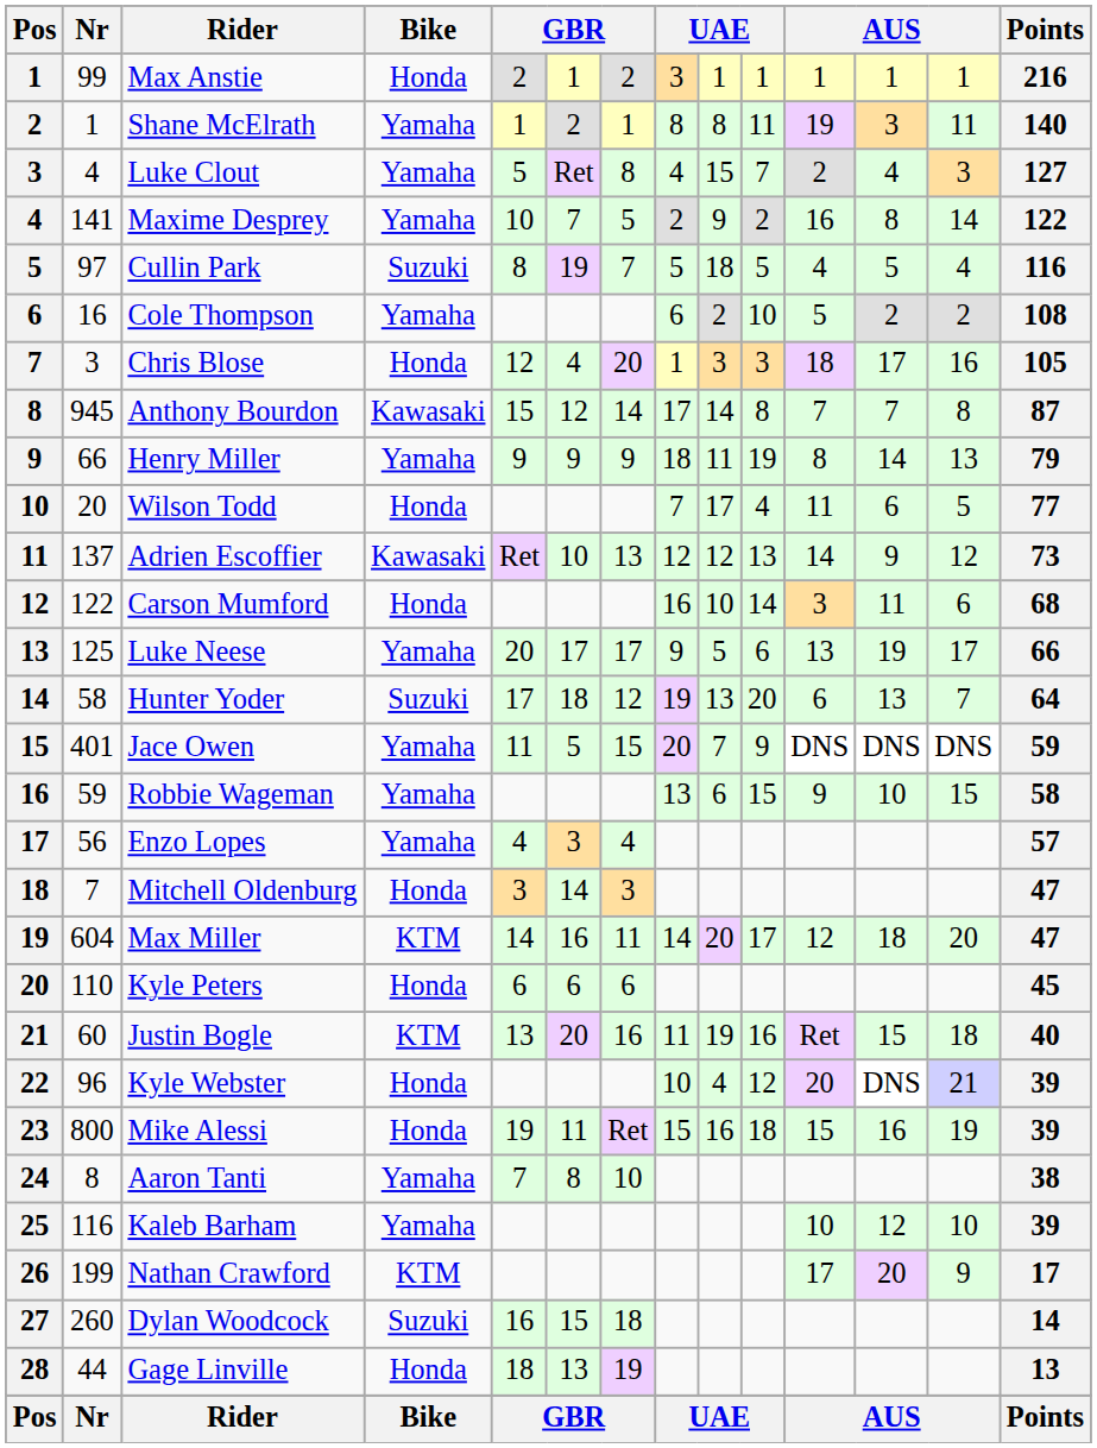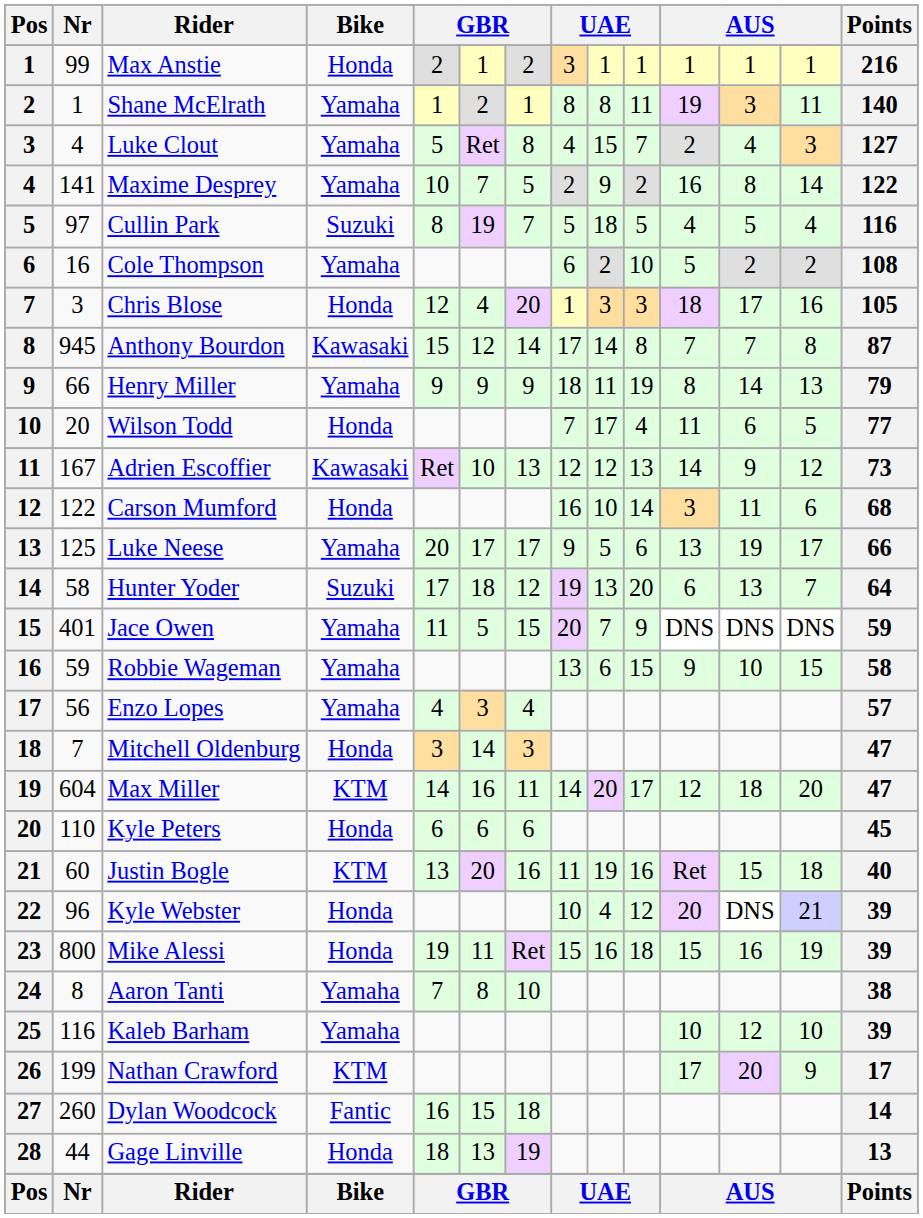 <table class="wikitable" style="font-size: 80%; text-align:center">
 <tr valign="top">
 <th valign="middle">Pos</th>
 <th valign="middle">Nr</th>
 <th valign="middle">Rider</th>
 <th valign="middle">Bike</th>
 <th colspan=3><a href='#'>GBR</a><br></th>
 <th colspan=3><a href='#'>UAE</a><br></th>
 <th colspan=3><a href='#'>AUS</a><br></th>
 <th valign="middle">Points</th>
 </tr>
 <tr>
 <th>1</th>
 <td>99</td>
 <td align=left> <a href='#'>Max Anstie</a></td>
 <td><a href='#'>Honda</a></td>
 <td style="background:#dfdfdf;">2</td>
 <td style="background:#ffffbf;">1</td>
 <td style="background:#dfdfdf;">2</td>
 <td style="background:#ffdf9f;">3</td>
 <td style="background:#ffffbf;">1</td>
 <td style="background:#ffffbf;">1</td>
 <td style="background:#ffffbf;">1</td>
 <td style="background:#ffffbf;">1</td>
 <td style="background:#ffffbf;">1</td>
 <th>216</th>
 </tr>
 <tr>
 <th>2</th>
 <td>1</td>
 <td align=left> <a href='#'>Shane McElrath</a></td>
 <td><a href='#'>Yamaha</a></td>
 <td style="background:#ffffbf;">1</td>
 <td style="background:#dfdfdf;">2</td>
 <td style="background:#ffffbf;">1</td>
 <td style="background:#dfffdf;">8</td>
 <td style="background:#dfffdf;">8</td>
 <td style="background:#dfffdf;">11</td>
 <td style="background:#efcfff;">19</td>
 <td style="background:#ffdf9f;">3</td>
 <td style="background:#dfffdf;">11</td>
 <th>140</th>
 </tr>
 <tr>
 <th>3</th>
 <td>4</td>
 <td align=left> <a href='#'>Luke Clout</a></td>
 <td><a href='#'>Yamaha</a></td>
 <td style="background:#dfffdf;">5</td>
 <td style="background:#efcfff;">Ret</td>
 <td style="background:#dfffdf;">8</td>
 <td style="background:#dfffdf;">4</td>
 <td style="background:#dfffdf;">15</td>
 <td style="background:#dfffdf;">7</td>
 <td style="background:#dfdfdf;">2</td>
 <td style="background:#dfffdf;">4</td>
 <td style="background:#ffdf9f;">3</td>
 <th>127</th>
 </tr>
 <tr>
 <th>4</th>
 <td>141</td>
 <td align=left> <a href='#'>Maxime Desprey</a></td>
 <td><a href='#'>Yamaha</a></td>
 <td style="background:#dfffdf;">10</td>
 <td style="background:#dfffdf;">7</td>
 <td style="background:#dfffdf;">5</td>
 <td style="background:#dfdfdf;">2</td>
 <td style="background:#dfffdf;">9</td>
 <td style="background:#dfdfdf;">2</td>
 <td style="background:#dfffdf;">16</td>
 <td style="background:#dfffdf;">8</td>
 <td style="background:#dfffdf;">14</td>
 <th>122</th>
 </tr>
 <tr>
 <th>5</th>
 <td>97</td>
 <td align=left> <a href='#'>Cullin Park</a></td>
 <td><a href='#'>Suzuki</a></td>
 <td style="background:#dfffdf;">8</td>
 <td style="background:#efcfff;">19</td>
 <td style="background:#dfffdf;">7</td>
 <td style="background:#dfffdf;">5</td>
 <td style="background:#dfffdf;">18</td>
 <td style="background:#dfffdf;">5</td>
 <td style="background:#dfffdf;">4</td>
 <td style="background:#dfffdf;">5</td>
 <td style="background:#dfffdf;">4</td>
 <th>116</th>
 </tr>
 <tr>
 <th>6</th>
 <td>16</td>
 <td align=left> <a href='#'>Cole Thompson</a></td>
 <td><a href='#'>Yamaha</a></td>
 <td></td>
 <td></td>
 <td></td>
 <td style="background:#dfffdf;">6</td>
 <td style="background:#dfdfdf;">2</td>
 <td style="background:#dfffdf;">10</td>
 <td style="background:#dfffdf;">5</td>
 <td style="background:#dfdfdf;">2</td>
 <td style="background:#dfdfdf;">2</td>
 <th>108</th>
 </tr>
 <tr>
 <th>7</th>
 <td>3</td>
 <td align=left> <a href='#'>Chris Blose</a></td>
 <td><a href='#'>Honda</a></td>
 <td style="background:#dfffdf;">12</td>
 <td style="background:#dfffdf;">4</td>
 <td style="background:#efcfff;">20</td>
 <td style="background:#ffffbf;">1</td>
 <td style="background:#ffdf9f;">3</td>
 <td style="background:#ffdf9f;">3</td>
 <td style="background:#efcfff;">18</td>
 <td style="background:#dfffdf;">17</td>
 <td style="background:#dfffdf;">16</td>
 <th>105</th>
 </tr>
 <tr>
 <th>8</th>
 <td>945</td>
 <td align=left> <a href='#'>Anthony Bourdon</a></td>
 <td><a href='#'>Kawasaki</a></td>
 <td style="background:#dfffdf;">15</td>
 <td style="background:#dfffdf;">12</td>
 <td style="background:#dfffdf;">14</td>
 <td style="background:#dfffdf;">17</td>
 <td style="background:#dfffdf;">14</td>
 <td style="background:#dfffdf;">8</td>
 <td style="background:#dfffdf;">7</td>
 <td style="background:#dfffdf;">7</td>
 <td style="background:#dfffdf;">8</td>
 <th>87</th>
 </tr>
 <tr>
 <th>9</th>
 <td>66</td>
 <td align=left> <a href='#'>Henry Miller</a></td>
 <td><a href='#'>Yamaha</a></td>
 <td style="background:#dfffdf;">9</td>
 <td style="background:#dfffdf;">9</td>
 <td style="background:#dfffdf;">9</td>
 <td style="background:#dfffdf;">18</td>
 <td style="background:#dfffdf;">11</td>
 <td style="background:#dfffdf;">19</td>
 <td style="background:#dfffdf;">8</td>
 <td style="background:#dfffdf;">14</td>
 <td style="background:#dfffdf;">13</td>
 <th>79</th>
 </tr>
 <tr>
 <th>10</th>
 <td>20</td>
 <td align=left> <a href='#'>Wilson Todd</a></td>
 <td><a href='#'>Honda</a></td>
 <td></td>
 <td></td>
 <td></td>
 <td style="background:#dfffdf;">7</td>
 <td style="background:#dfffdf;">17</td>
 <td style="background:#dfffdf;">4</td>
 <td style="background:#dfffdf;">11</td>
 <td style="background:#dfffdf;">6</td>
 <td style="background:#dfffdf;">5</td>
 <th>77</th>
 </tr>
 <tr>
 <th>11</th>
-<td>137</td>
+<td>167</td>
 <td align=left> <a href='#'>Adrien Escoffier</a></td>
 <td><a href='#'>Kawasaki</a></td>
 <td style="background:#efcfff;">Ret</td>
 <td style="background:#dfffdf;">10</td>
 <td style="background:#dfffdf;">13</td>
 <td style="background:#dfffdf;">12</td>
 <td style="background:#dfffdf;">12</td>
 <td style="background:#dfffdf;">13</td>
 <td style="background:#dfffdf;">14</td>
 <td style="background:#dfffdf;">9</td>
 <td style="background:#dfffdf;">12</td>
 <th>73</th>
 </tr>
 <tr>
 <th>12</th>
 <td>122</td>
 <td align=left> <a href='#'>Carson Mumford</a></td>
 <td><a href='#'>Honda</a></td>
 <td></td>
 <td></td>
 <td></td>
 <td style="background:#dfffdf;">16</td>
 <td style="background:#dfffdf;">10</td>
 <td style="background:#dfffdf;">14</td>
 <td style="background:#ffdf9f;">3</td>
 <td style="background:#dfffdf;">11</td>
 <td style="background:#dfffdf;">6</td>
 <th>68</th>
 </tr>
 <tr>
 <th>13</th>
 <td>125</td>
 <td align=left> <a href='#'>Luke Neese</a></td>
 <td><a href='#'>Yamaha</a></td>
 <td style="background:#dfffdf;">20</td>
 <td style="background:#dfffdf;">17</td>
 <td style="background:#dfffdf;">17</td>
 <td style="background:#dfffdf;">9</td>
 <td style="background:#dfffdf;">5</td>
 <td style="background:#dfffdf;">6</td>
 <td style="background:#dfffdf;">13</td>
 <td style="background:#dfffdf;">19</td>
 <td style="background:#dfffdf;">17</td>
 <th>66</th>
 </tr>
 <tr>
 <th>14</th>
 <td>58</td>
 <td align=left> <a href='#'>Hunter Yoder</a></td>
 <td><a href='#'>Suzuki</a></td>
 <td style="background:#dfffdf;">17</td>
 <td style="background:#dfffdf;">18</td>
 <td style="background:#dfffdf;">12</td>
 <td style="background:#efcfff;">19</td>
 <td style="background:#dfffdf;">13</td>
 <td style="background:#dfffdf;">20</td>
 <td style="background:#dfffdf;">6</td>
 <td style="background:#dfffdf;">13</td>
 <td style="background:#dfffdf;">7</td>
 <th>64</th>
 </tr>
 <tr>
 <th>15</th>
 <td>401</td>
 <td align=left> <a href='#'>Jace Owen</a></td>
 <td><a href='#'>Yamaha</a></td>
 <td style="background:#dfffdf;">11</td>
 <td style="background:#dfffdf;">5</td>
 <td style="background:#dfffdf;">15</td>
 <td style="background:#efcfff;">20</td>
 <td style="background:#dfffdf;">7</td>
 <td style="background:#dfffdf;">9</td>
 <td style="background:#ffffff;">DNS</td>
 <td style="background:#ffffff;">DNS</td>
 <td style="background:#ffffff;">DNS</td>
 <th>59</th>
 </tr>
 <tr>
 <th>16</th>
 <td>59</td>
 <td align=left> <a href='#'>Robbie Wageman</a></td>
 <td><a href='#'>Yamaha</a></td>
 <td></td>
 <td></td>
 <td></td>
 <td style="background:#dfffdf;">13</td>
 <td style="background:#dfffdf;">6</td>
 <td style="background:#dfffdf;">15</td>
 <td style="background:#dfffdf;">9</td>
 <td style="background:#dfffdf;">10</td>
 <td style="background:#dfffdf;">15</td>
 <th>58</th>
 </tr>
 <tr>
 <th>17</th>
 <td>56</td>
 <td align=left> <a href='#'>Enzo Lopes</a></td>
 <td><a href='#'>Yamaha</a></td>
 <td style="background:#dfffdf;">4</td>
 <td style="background:#ffdf9f;">3</td>
 <td style="background:#dfffdf;">4</td>
 <td></td>
 <td></td>
 <td></td>
 <td></td>
 <td></td>
 <td></td>
 <th>57</th>
 </tr>
 <tr>
 <th>18</th>
 <td>7</td>
 <td align=left> <a href='#'>Mitchell Oldenburg</a></td>
 <td><a href='#'>Honda</a></td>
 <td style="background:#ffdf9f;">3</td>
 <td style="background:#dfffdf;">14</td>
 <td style="background:#ffdf9f;">3</td>
 <td></td>
 <td></td>
 <td></td>
 <td></td>
 <td></td>
 <td></td>
 <th>47</th>
 </tr>
 <tr>
 <th>19</th>
 <td>604</td>
 <td align=left> <a href='#'>Max Miller</a></td>
 <td><a href='#'>KTM</a></td>
 <td style="background:#dfffdf;">14</td>
 <td style="background:#dfffdf;">16</td>
 <td style="background:#dfffdf;">11</td>
 <td style="background:#dfffdf;">14</td>
 <td style="background:#efcfff;">20</td>
 <td style="background:#dfffdf;">17</td>
 <td style="background:#dfffdf;">12</td>
 <td style="background:#dfffdf;">18</td>
 <td style="background:#dfffdf;">20</td>
 <th>47</th>
 </tr>
 <tr>
 <th>20</th>
 <td>110</td>
 <td align=left> <a href='#'>Kyle Peters</a></td>
 <td><a href='#'>Honda</a></td>
 <td style="background:#dfffdf;">6</td>
 <td style="background:#dfffdf;">6</td>
 <td style="background:#dfffdf;">6</td>
 <td></td>
 <td></td>
 <td></td>
 <td></td>
 <td></td>
 <td></td>
 <th>45</th>
 </tr>
 <tr>
 <th>21</th>
 <td>60</td>
 <td align=left> <a href='#'>Justin Bogle</a></td>
 <td><a href='#'>KTM</a></td>
 <td style="background:#dfffdf;">13</td>
 <td style="background:#efcfff;">20</td>
 <td style="background:#dfffdf;">16</td>
 <td style="background:#dfffdf;">11</td>
 <td style="background:#dfffdf;">19</td>
 <td style="background:#dfffdf;">16</td>
 <td style="background:#efcfff;">Ret</td>
 <td style="background:#dfffdf;">15</td>
 <td style="background:#dfffdf;">18</td>
 <th>40</th>
 </tr>
 <tr>
 <th>22</th>
 <td>96</td>
 <td align=left> <a href='#'>Kyle Webster</a></td>
 <td><a href='#'>Honda</a></td>
 <td></td>
 <td></td>
 <td></td>
 <td style="background:#dfffdf;">10</td>
 <td style="background:#dfffdf;">4</td>
 <td style="background:#dfffdf;">12</td>
 <td style="background:#efcfff;">20</td>
 <td style="background:#ffffff;">DNS</td>
 <td style="background:#cfcfff;">21</td>
 <th>39</th>
 </tr>
 <tr>
 <th>23</th>
 <td>800</td>
 <td align=left> <a href='#'>Mike Alessi</a></td>
 <td><a href='#'>Honda</a></td>
 <td style="background:#dfffdf;">19</td>
 <td style="background:#dfffdf;">11</td>
 <td style="background:#efcfff;">Ret</td>
 <td style="background:#dfffdf;">15</td>
 <td style="background:#dfffdf;">16</td>
 <td style="background:#dfffdf;">18</td>
 <td style="background:#dfffdf;">15</td>
 <td style="background:#dfffdf;">16</td>
 <td style="background:#dfffdf;">19</td>
 <th>39</th>
 </tr>
 <tr>
 <th>24</th>
 <td>8</td>
 <td align=left> <a href='#'>Aaron Tanti</a></td>
 <td><a href='#'>Yamaha</a></td>
 <td style="background:#dfffdf;">7</td>
 <td style="background:#dfffdf;">8</td>
 <td style="background:#dfffdf;">10</td>
 <td></td>
 <td></td>
 <td></td>
 <td></td>
 <td></td>
 <td></td>
 <th>38</th>
 </tr>
 <tr>
 <th>25</th>
 <td>116</td>
 <td align=left> <a href='#'>Kaleb Barham</a></td>
 <td><a href='#'>Yamaha</a></td>
 <td></td>
 <td></td>
 <td></td>
 <td></td>
 <td></td>
 <td></td>
 <td style="background:#dfffdf;">10</td>
 <td style="background:#dfffdf;">12</td>
 <td style="background:#dfffdf;">10</td>
 <th>39</th>
 </tr>
 <tr>
 <th>26</th>
 <td>199</td>
 <td align=left> <a href='#'>Nathan Crawford</a></td>
 <td><a href='#'>KTM</a></td>
 <td></td>
 <td></td>
 <td></td>
 <td></td>
 <td></td>
 <td></td>
 <td style="background:#dfffdf;">17</td>
 <td style="background:#efcfff;">20</td>
 <td style="background:#dfffdf;">9</td>
 <th>17</th>
 </tr>
 <tr>
 <th>27</th>
 <td>260</td>
 <td align=left> <a href='#'>Dylan Woodcock</a></td>
-<td><a href='#'>Suzuki</a></td>
+<td><a href='#'>Fantic</a></td>
 <td style="background:#dfffdf;">16</td>
 <td style="background:#dfffdf;">15</td>
 <td style="background:#dfffdf;">18</td>
 <td></td>
 <td></td>
 <td></td>
 <td></td>
 <td></td>
 <td></td>
 <th>14</th>
 </tr>
 <tr>
 <th>28</th>
 <td>44</td>
 <td align=left> <a href='#'>Gage Linville</a></td>
 <td><a href='#'>Honda</a></td>
 <td style="background:#dfffdf;">18</td>
 <td style="background:#dfffdf;">13</td>
 <td style="background:#efcfff;">19</td>
 <td></td>
 <td></td>
 <td></td>
 <td></td>
 <td></td>
 <td></td>
 <th>13</th>
 </tr>
 <tr>
 </tr>
 <tr valign="top">
 <th valign="middle">Pos</th>
 <th valign="middle">Nr</th>
 <th valign="middle">Rider</th>
 <th valign="middle">Bike</th>
 <th colspan=3><a href='#'>GBR</a><br></th>
 <th colspan=3><a href='#'>UAE</a><br></th>
 <th colspan=3><a href='#'>AUS</a><br></th>
 <th valign="middle">Points</th>
 </tr>
 </table>
